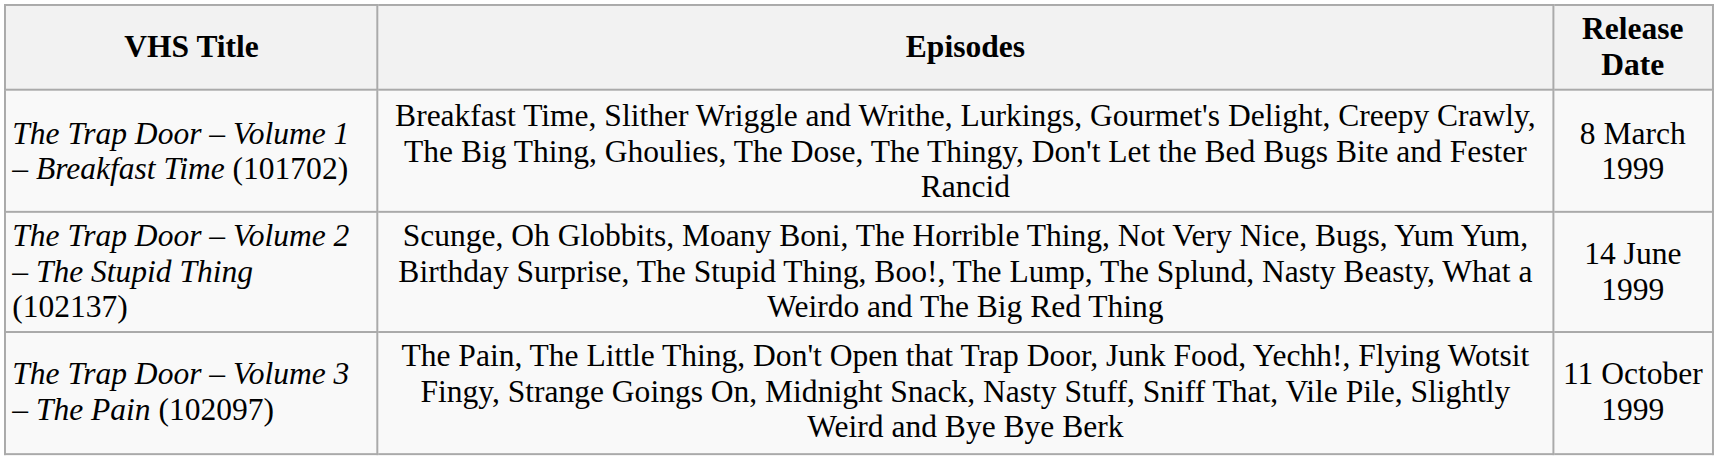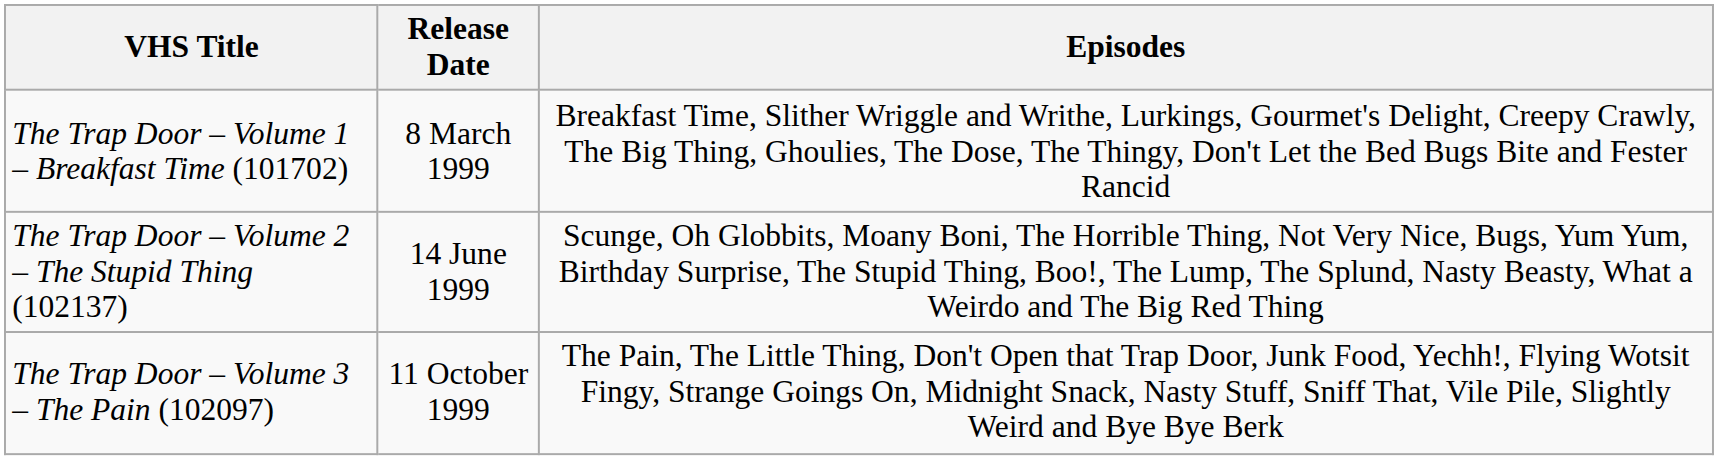 <table class="wikitable">
 <tr>
 <th>VHS Title</th>
+<th>Release Date</th>
 <th>Episodes</th>
-<th>Release Date</th>
 </tr>
 <tr>
 <td><em>The Trap Door – Volume 1 – Breakfast Time</em> (101702)</td>
+<td align="center">8 March 1999</td>
 <td align="center">Breakfast Time, Slither Wriggle and Writhe, Lurkings, Gourmet's Delight, Creepy Crawly, The Big Thing, Ghoulies, The Dose, The Thingy, Don't Let the Bed Bugs Bite and Fester Rancid</td>
-<td align="center">8 March 1999</td>
 </tr>
 <tr>
 <td><em>The Trap Door – Volume 2 – The Stupid Thing</em> (102137)</td>
+<td align="center">14 June 1999</td>
 <td align="center">Scunge, Oh Globbits, Moany Boni, The Horrible Thing, Not Very Nice, Bugs, Yum Yum, Birthday Surprise, The Stupid Thing, Boo!, The Lump, The Splund, Nasty Beasty, What a Weirdo and The Big Red Thing</td>
-<td align="center">14 June 1999</td>
 </tr>
 <tr>
 <td><em>The Trap Door – Volume 3 – The Pain</em> (102097)</td>
+<td align="center">11 October 1999</td>
 <td align="center">The Pain, The Little Thing, Don't Open that Trap Door, Junk Food, Yechh!, Flying Wotsit Fingy, Strange Goings On, Midnight Snack, Nasty Stuff, Sniff That, Vile Pile, Slightly Weird and Bye Bye Berk</td>
-<td align="center">11 October 1999</td>
 </tr>
 </table>
